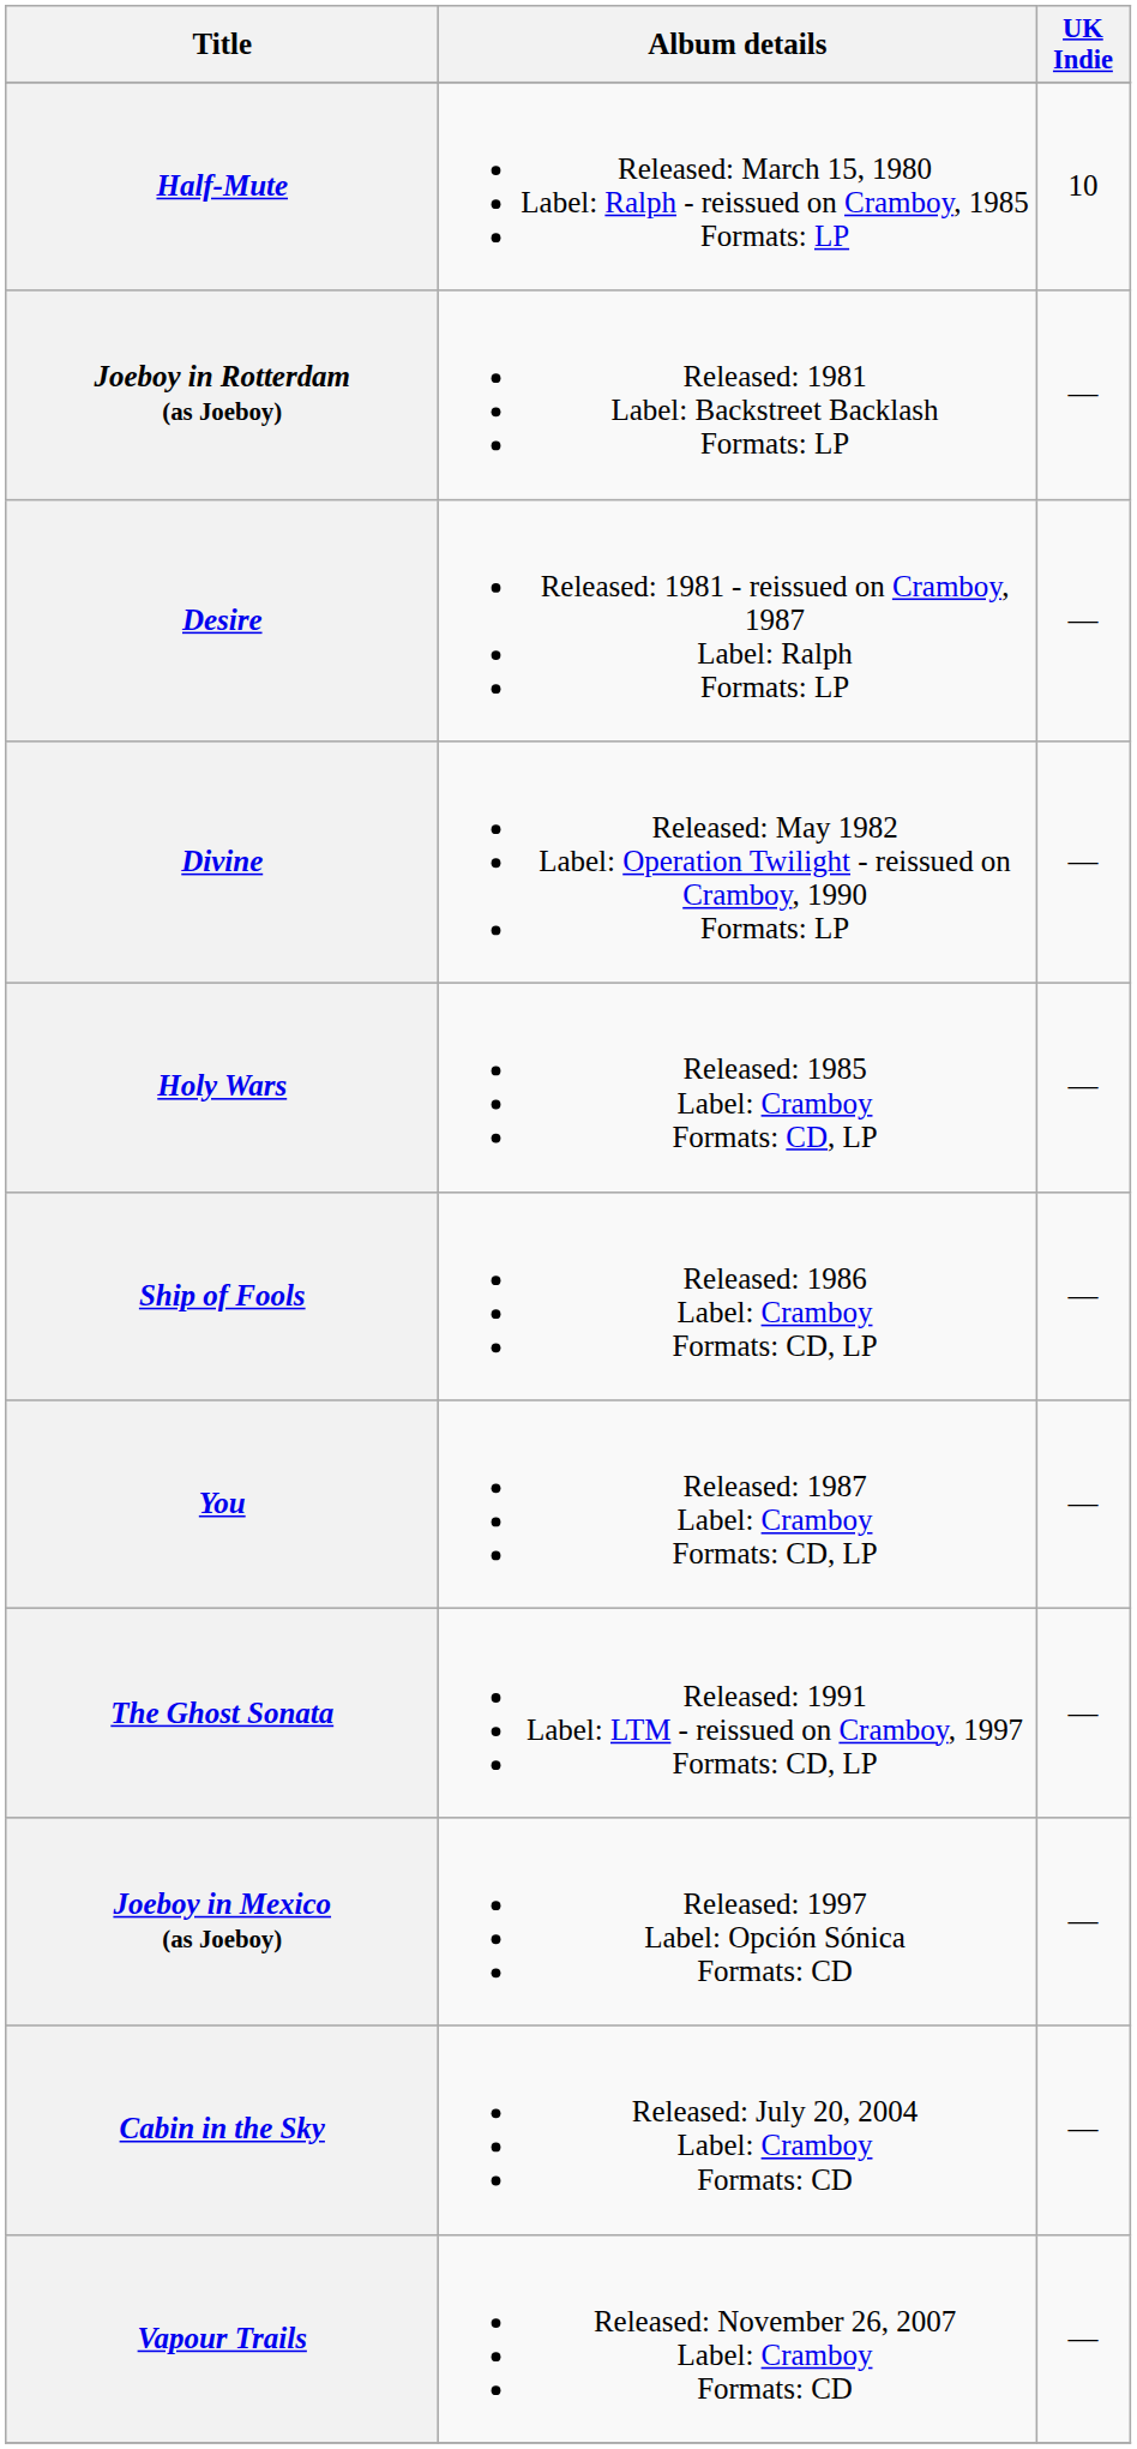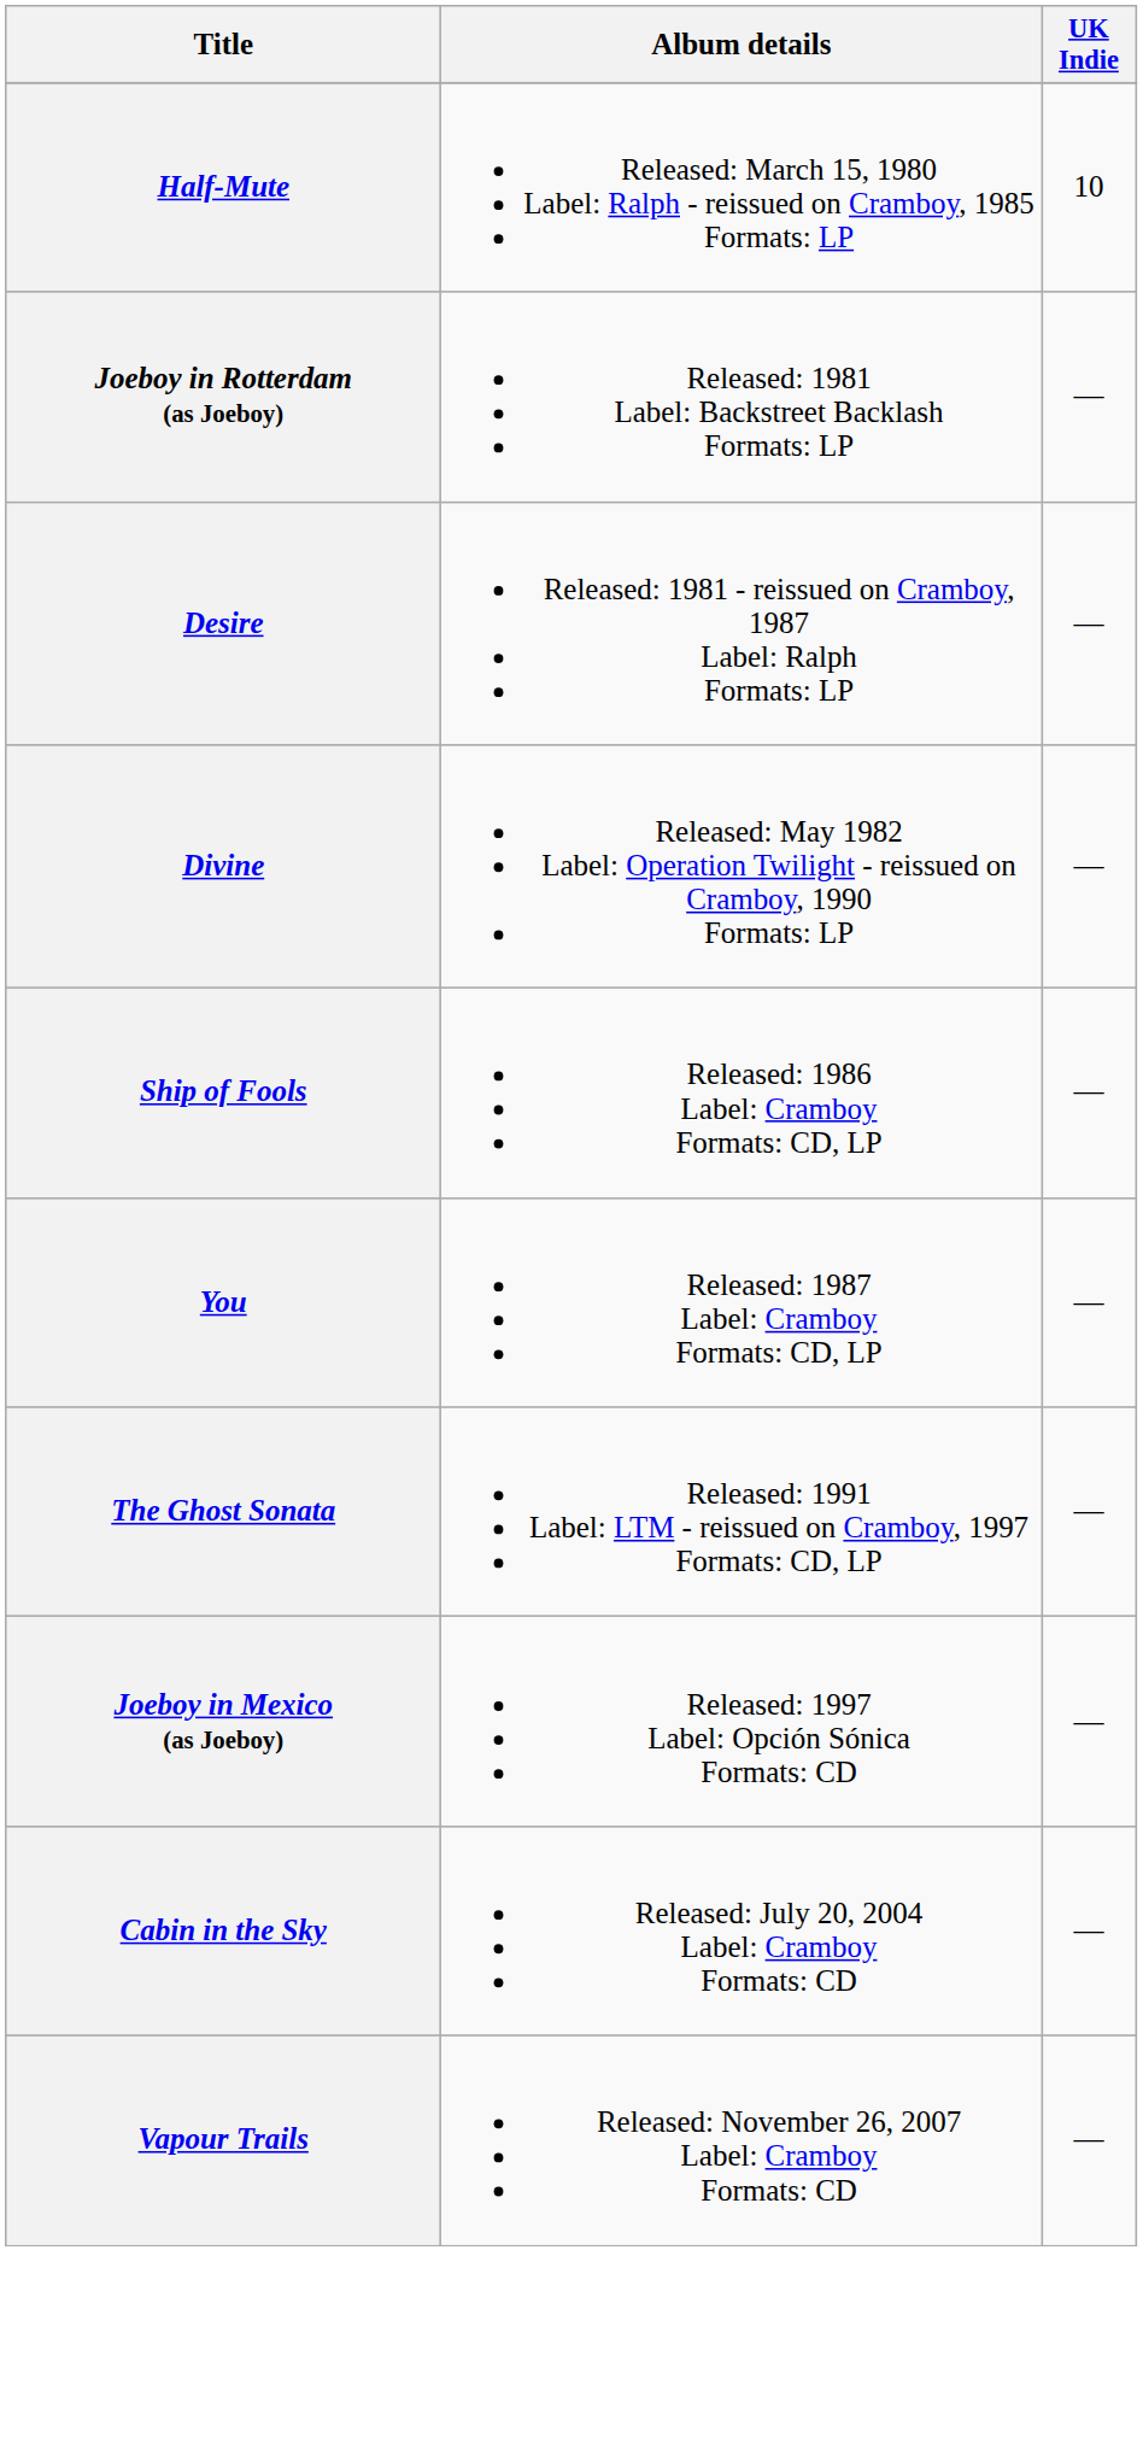 <table class="wikitable plainrowheaders" style="text-align:center;">
 <tr>
 <th scope="col" rowspan="1" style="width:14em;">Title</th>
 <th scope="col" rowspan="1" style="width:19.5em;">Album details</th>
 <th scope="col" rowspan="1" style="width:3em;font-size:90%;"><a href='#'>UK Indie</a><br></th>
 </tr>
 <tr>
 </tr>
 <tr>
 <th scope="row"><em><a href='#'>Half-Mute</a></em></th>
 <td><br><ul><li>Released: March 15, 1980</li><li>Label: <a href='#'>Ralph</a> - reissued on <a href='#'>Cramboy</a>, 1985</li><li>Formats: <a href='#'>LP</a></li></ul></td>
 <td>10</td>
 </tr>
 <tr>
 <th scope="row"><em>Joeboy in Rotterdam</em><br><small>(as Joeboy)</small></th>
 <td><br><ul><li>Released: 1981</li><li>Label: Backstreet Backlash</li><li>Formats: LP</li></ul></td>
 <td>—</td>
 </tr>
 <tr>
 <th scope="row"><em><a href='#'>Desire</a></em></th>
 <td><br><ul><li>Released: 1981 - reissued on <a href='#'>Cramboy</a>, 1987</li><li>Label: Ralph</li><li>Formats: LP</li></ul></td>
 <td>—</td>
 </tr>
 <tr>
 <th scope="row"><em><a href='#'>Divine</a></em></th>
 <td><br><ul><li>Released: May 1982</li><li>Label: <a href='#'>Operation Twilight</a> - reissued on <a href='#'>Cramboy</a>, 1990</li><li>Formats: LP</li></ul></td>
-<td>—</td>
-</tr>
-<tr>
-<th scope="row"><em><a href='#'>Holy Wars</a></em></th>
-<td><br><ul><li>Released: 1985</li><li>Label: <a href='#'>Cramboy</a></li><li>Formats: <a href='#'>CD</a>, LP</li></ul></td>
 <td>—</td>
 </tr>
 <tr>
 <th scope="row"><em><a href='#'>Ship of Fools</a></em></th>
 <td><br><ul><li>Released: 1986</li><li>Label: <a href='#'>Cramboy</a></li><li>Formats: CD, LP</li></ul></td>
 <td>—</td>
 </tr>
 <tr>
 <th scope="row"><em><a href='#'>You</a></em></th>
 <td><br><ul><li>Released: 1987</li><li>Label: <a href='#'>Cramboy</a></li><li>Formats: CD, LP</li></ul></td>
 <td>—</td>
 </tr>
 <tr>
 <th scope="row"><em><a href='#'>The Ghost Sonata</a></em></th>
 <td><br><ul><li>Released: 1991</li><li>Label: <a href='#'>LTM</a> - reissued on <a href='#'>Cramboy</a>, 1997</li><li>Formats: CD, LP</li></ul></td>
 <td>—</td>
 </tr>
 <tr>
 <th scope="row"><em><a href='#'>Joeboy in Mexico</a></em><br><small>(as Joeboy)</small></th>
 <td><br><ul><li>Released: 1997</li><li>Label: Opción Sónica</li><li>Formats: CD</li></ul></td>
 <td>—</td>
 </tr>
 <tr>
 <th scope="row"><em><a href='#'>Cabin in the Sky</a></em></th>
 <td><br><ul><li>Released: July 20, 2004</li><li>Label: <a href='#'>Cramboy</a></li><li>Formats: CD</li></ul></td>
 <td>—</td>
 </tr>
 <tr>
 <th scope="row"><em><a href='#'>Vapour Trails</a></em></th>
 <td><br><ul><li>Released: November 26, 2007</li><li>Label: <a href='#'>Cramboy</a></li><li>Formats: CD</li></ul></td>
 <td>—</td>
 </tr>
 <tr>
 </tr>
 </table>
